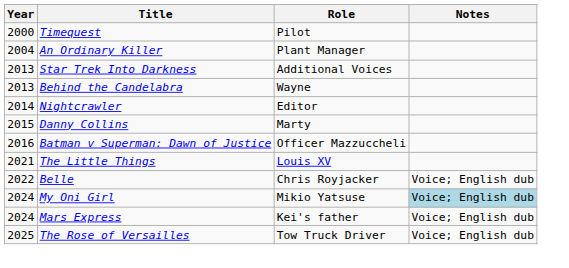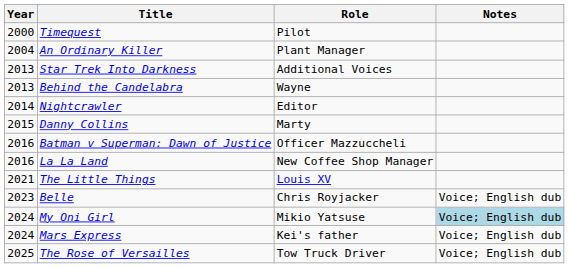 <table class="wikitable sortable">
 <tr>
 <th>Year</th>
 <th>Title</th>
 <th>Role</th>
 <th class="unsortable">Notes</th>
 </tr>
 <tr>
 <td>2000</td>
 <td><em><a href='#'>Timequest</a></em></td>
 <td>Pilot</td>
 <td></td>
 </tr>
 <tr>
 <td>2004</td>
 <td><em><a href='#'>An Ordinary Killer</a></em></td>
 <td>Plant Manager</td>
 <td></td>
 </tr>
 <tr>
 <td>2013</td>
 <td><em><a href='#'>Star Trek Into Darkness</a></em></td>
 <td>Additional Voices</td>
 <td></td>
 </tr>
 <tr>
 <td>2013</td>
 <td><em><a href='#'>Behind the Candelabra</a></em></td>
 <td>Wayne</td>
 <td></td>
 </tr>
 <tr>
 <td>2014</td>
 <td><em><a href='#'>Nightcrawler</a></em></td>
 <td>Editor</td>
 <td></td>
 </tr>
 <tr>
 <td>2015</td>
 <td><em><a href='#'>Danny Collins</a></em></td>
 <td>Marty</td>
 <td></td>
 </tr>
 <tr>
 <td>2016</td>
 <td><em><a href='#'>Batman v Superman: Dawn of Justice</a></em></td>
 <td>Officer Mazzuccheli</td>
 <td></td>
 </tr>
 <tr>
+<td>2016</td>
+<td><em><a href='#'>La La Land</a></em></td>
+<td>New Coffee Shop Manager</td>
+<td></td>
+</tr>
+<tr>
 <td>2021</td>
 <td><em><a href='#'>The Little Things</a></em></td>
 <td><a href='#'>Louis XV</a></td>
 <td></td>
 </tr>
 <tr>
-<td>2022</td>
+<td>2023</td>
 <td><em><a href='#'>Belle</a></em></td>
 <td>Chris Royjacker</td>
 <td>Voice; English dub</td>
 </tr>
 <tr>
 <td>2024</td>
 <td><em><a href='#'>My Oni Girl</a></em></td>
 <td>Mikio Yatsuse</td>
 <td style="background: lightblue;">Voice; English dub</td>
 </tr>
 <tr>
 <td>2024</td>
 <td><em><a href='#'>Mars Express</a></em></td>
 <td>Kei's father</td>
 <td>Voice; English dub</td>
 </tr>
 <tr>
 <td>2025</td>
 <td><em><a href='#'>The Rose of Versailles</a></em></td>
 <td>Tow Truck Driver</td>
 <td>Voice; English dub</td>
 </tr>
 </table>
